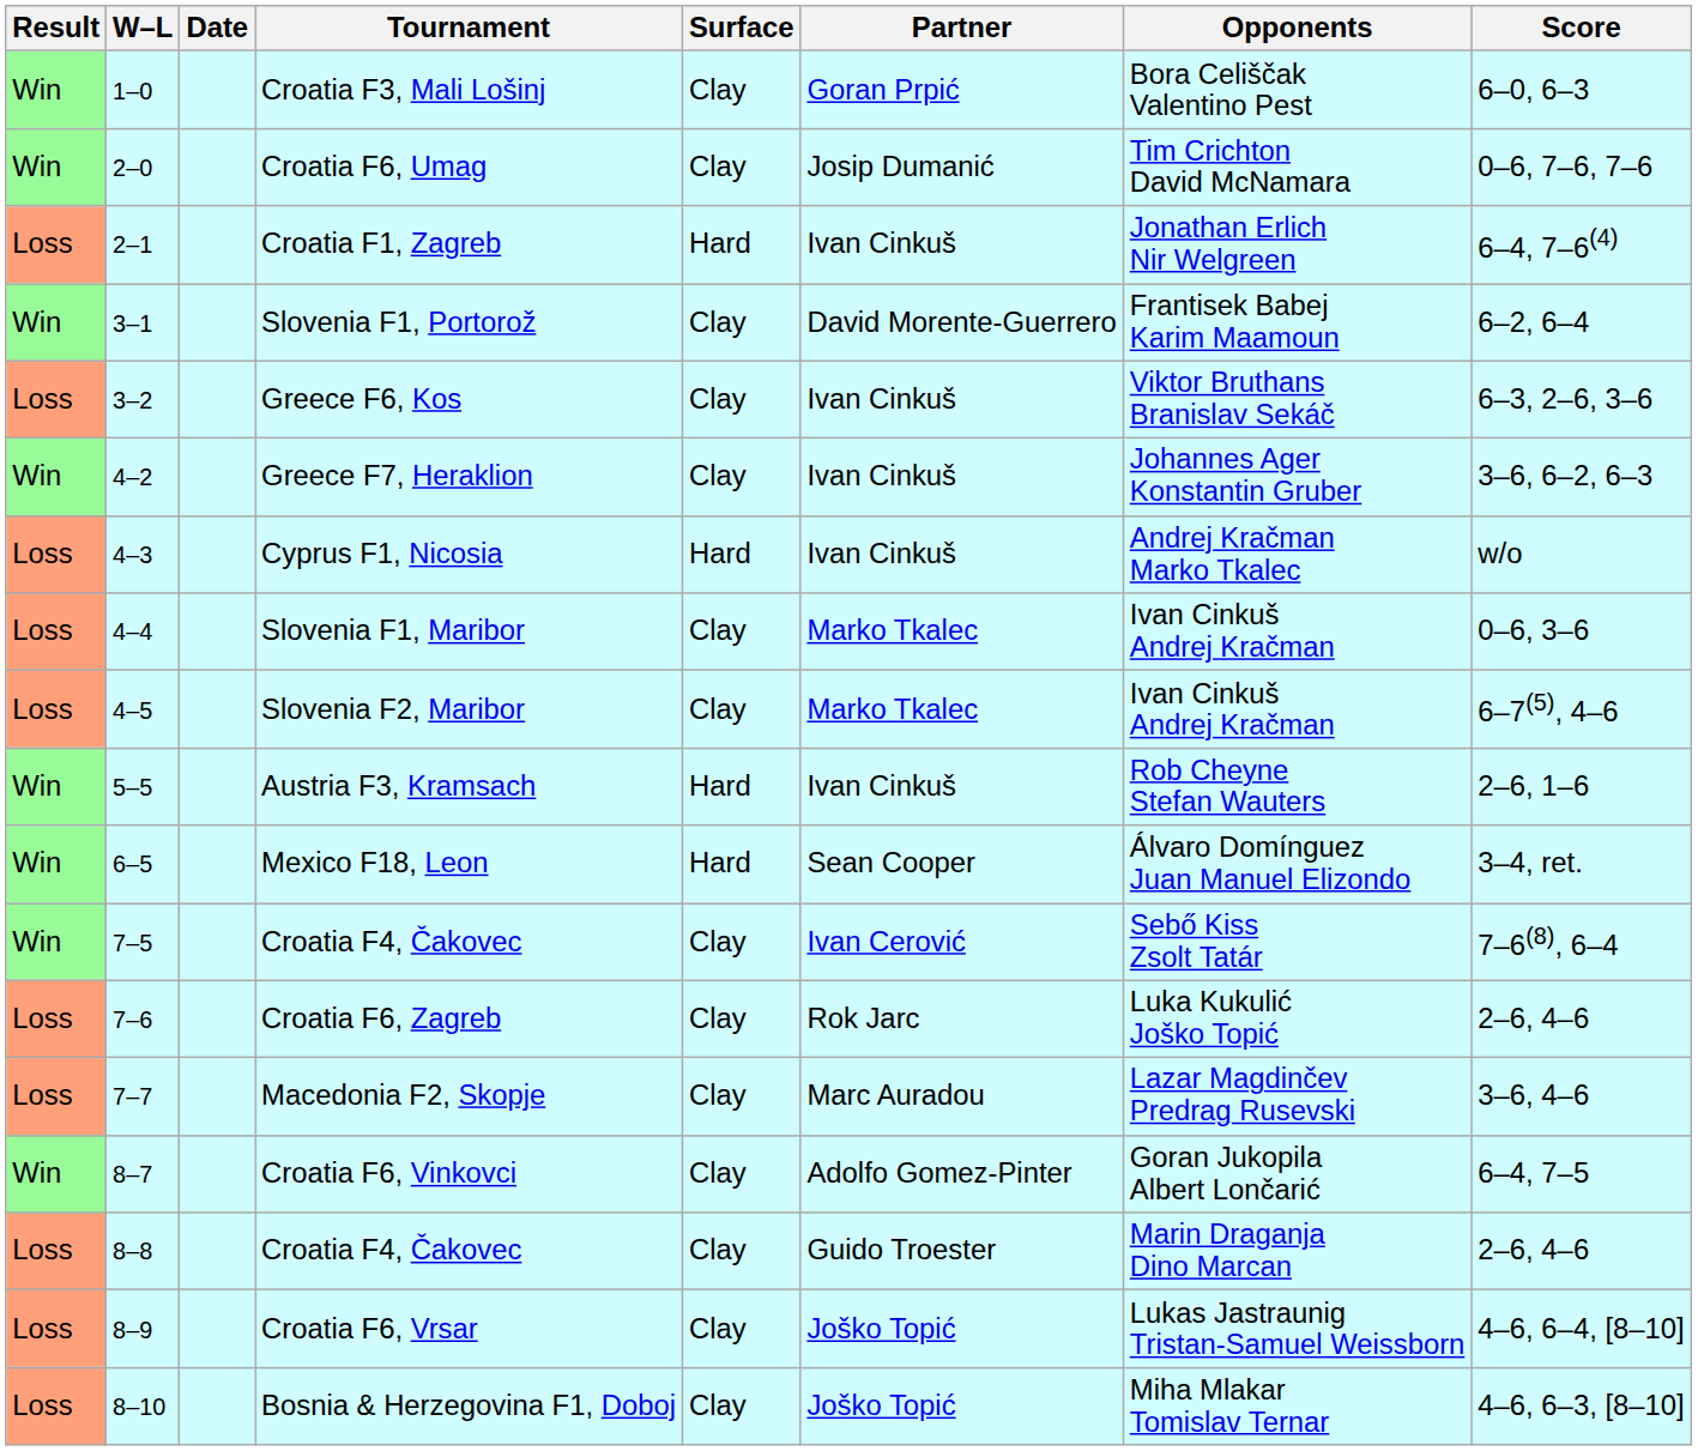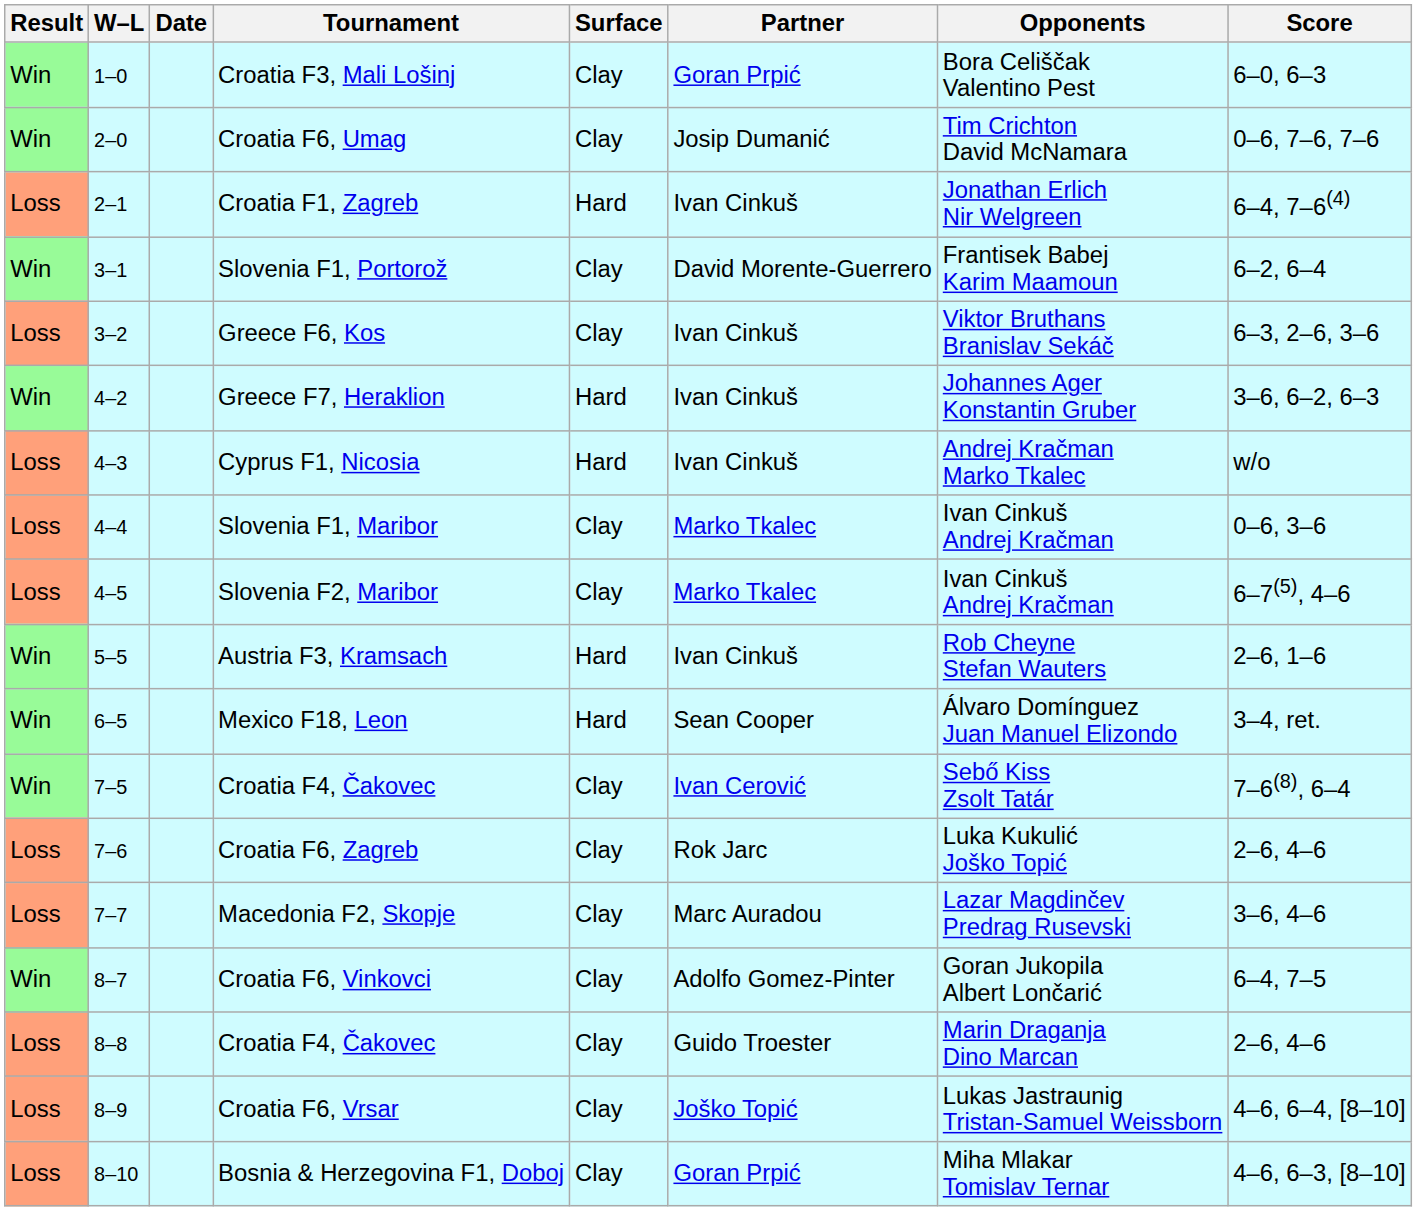 <table class="sortable wikitable">
 <tr>
 <th>Result</th>
 <th class="unsortable">W–L</th>
 <th>Date</th>
 <th>Tournament</th>
 <th>Surface</th>
 <th>Partner</th>
 <th>Opponents</th>
 <th class="unsortable">Score</th>
 </tr>
 <tr style="background:#cffcff;">
 <td style="background:#98fb98;">Win</td>
 <td><small>1–0</small></td>
 <td></td>
 <td>Croatia F3, <a href='#'>Mali Lošinj</a></td>
 <td>Clay</td>
 <td> <a href='#'>Goran Prpić</a></td>
 <td> Bora Celiščak <br>  Valentino Pest</td>
 <td>6–0, 6–3</td>
 </tr>
 <tr style="background:#cffcff;">
 <td style="background:#98fb98;">Win</td>
 <td><small>2–0</small></td>
 <td></td>
 <td>Croatia F6, <a href='#'>Umag</a></td>
 <td>Clay</td>
 <td> Josip Dumanić</td>
 <td> <a href='#'>Tim Crichton</a> <br>  David McNamara</td>
 <td>0–6, 7–6, 7–6</td>
 </tr>
 <tr style="background:#cffcff;">
 <td style="background:#ffa07a;">Loss</td>
 <td><small>2–1</small></td>
 <td></td>
 <td>Croatia F1, <a href='#'>Zagreb</a></td>
 <td>Hard</td>
 <td> Ivan Cinkuš</td>
 <td> <a href='#'>Jonathan Erlich</a> <br>  <a href='#'>Nir Welgreen</a></td>
 <td>6–4, 7–6<sup>(4)</sup></td>
 </tr>
 <tr style="background:#cffcff;">
 <td style="background:#98fb98;">Win</td>
 <td><small>3–1</small></td>
 <td></td>
 <td>Slovenia F1, <a href='#'>Portorož</a></td>
 <td>Clay</td>
 <td> David Morente-Guerrero</td>
 <td> Frantisek Babej <br>  <a href='#'>Karim Maamoun</a></td>
 <td>6–2, 6–4</td>
 </tr>
 <tr style="background:#cffcff;">
 <td style="background:#ffa07a;">Loss</td>
 <td><small>3–2</small></td>
 <td></td>
 <td>Greece F6, <a href='#'>Kos</a></td>
 <td>Clay</td>
 <td> Ivan Cinkuš</td>
 <td> <a href='#'>Viktor Bruthans</a> <br>  <a href='#'>Branislav Sekáč</a></td>
 <td>6–3, 2–6, 3–6</td>
 </tr>
 <tr style="background:#cffcff;">
 <td style="background:#98fb98;">Win</td>
 <td><small>4–2</small></td>
 <td></td>
 <td>Greece F7, <a href='#'>Heraklion</a></td>
-<td>Clay</td>
+<td>Hard</td>
 <td> Ivan Cinkuš</td>
 <td> <a href='#'>Johannes Ager</a> <br>  <a href='#'>Konstantin Gruber</a></td>
 <td>3–6, 6–2, 6–3</td>
 </tr>
 <tr style="background:#cffcff;">
 <td style="background:#ffa07a;">Loss</td>
 <td><small>4–3</small></td>
 <td></td>
 <td>Cyprus F1, <a href='#'>Nicosia</a></td>
 <td>Hard</td>
 <td> Ivan Cinkuš</td>
 <td> <a href='#'>Andrej Kračman</a> <br>  <a href='#'>Marko Tkalec</a></td>
 <td>w/o</td>
 </tr>
 <tr style="background:#cffcff;">
 <td style="background:#ffa07a;">Loss</td>
 <td><small>4–4</small></td>
 <td></td>
 <td>Slovenia F1, <a href='#'>Maribor</a></td>
 <td>Clay</td>
 <td> <a href='#'>Marko Tkalec</a></td>
 <td> Ivan Cinkuš <br>  <a href='#'>Andrej Kračman</a></td>
 <td>0–6, 3–6</td>
 </tr>
 <tr style="background:#cffcff;">
 <td style="background:#ffa07a;">Loss</td>
 <td><small>4–5</small></td>
 <td></td>
 <td>Slovenia F2, <a href='#'>Maribor</a></td>
 <td>Clay</td>
 <td> <a href='#'>Marko Tkalec</a></td>
 <td> Ivan Cinkuš <br>  <a href='#'>Andrej Kračman</a></td>
 <td>6–7<sup>(5)</sup>, 4–6</td>
 </tr>
 <tr style="background:#cffcff;">
 <td style="background:#98fb98;">Win</td>
 <td><small>5–5</small></td>
 <td></td>
 <td>Austria F3, <a href='#'>Kramsach</a></td>
 <td>Hard</td>
 <td> Ivan Cinkuš</td>
 <td> <a href='#'>Rob Cheyne</a> <br>  <a href='#'>Stefan Wauters</a></td>
 <td>2–6, 1–6</td>
 </tr>
 <tr style="background:#cffcff;">
 <td style="background:#98fb98;">Win</td>
 <td><small>6–5</small></td>
 <td></td>
 <td>Mexico F18, <a href='#'>Leon</a></td>
 <td>Hard</td>
 <td> Sean Cooper</td>
 <td> Álvaro Domínguez <br>  <a href='#'>Juan Manuel Elizondo</a></td>
 <td>3–4, ret.</td>
 </tr>
 <tr style="background:#cffcff;">
 <td style="background:#98fb98;">Win</td>
 <td><small>7–5</small></td>
 <td></td>
 <td>Croatia F4, <a href='#'>Čakovec</a></td>
 <td>Clay</td>
 <td> <a href='#'>Ivan Cerović</a></td>
 <td> <a href='#'>Sebő Kiss</a> <br>  <a href='#'>Zsolt Tatár</a></td>
 <td>7–6<sup>(8)</sup>, 6–4</td>
 </tr>
 <tr style="background:#cffcff;">
 <td style="background:#ffa07a;">Loss</td>
 <td><small>7–6</small></td>
 <td></td>
 <td>Croatia F6, <a href='#'>Zagreb</a></td>
 <td>Clay</td>
 <td> Rok Jarc</td>
 <td> Luka Kukulić <br>  <a href='#'>Joško Topić</a></td>
 <td>2–6, 4–6</td>
 </tr>
 <tr style="background:#cffcff;">
 <td style="background:#ffa07a;">Loss</td>
 <td><small>7–7</small></td>
 <td></td>
 <td>Macedonia F2, <a href='#'>Skopje</a></td>
 <td>Clay</td>
 <td> Marc Auradou</td>
 <td> <a href='#'>Lazar Magdinčev</a> <br>  <a href='#'>Predrag Rusevski</a></td>
 <td>3–6, 4–6</td>
 </tr>
 <tr style="background:#cffcff;">
 <td style="background:#98fb98;">Win</td>
 <td><small>8–7</small></td>
 <td></td>
 <td>Croatia F6, <a href='#'>Vinkovci</a></td>
 <td>Clay</td>
 <td> Adolfo Gomez-Pinter</td>
 <td> Goran Jukopila <br>  Albert Lončarić</td>
 <td>6–4, 7–5</td>
 </tr>
 <tr style="background:#cffcff;">
 <td style="background:#ffa07a;">Loss</td>
 <td><small>8–8</small></td>
 <td></td>
 <td>Croatia F4, <a href='#'>Čakovec</a></td>
 <td>Clay</td>
 <td> Guido Troester</td>
 <td> <a href='#'>Marin Draganja</a> <br>  <a href='#'>Dino Marcan</a></td>
 <td>2–6, 4–6</td>
 </tr>
 <tr style="background:#cffcff;">
 <td style="background:#ffa07a;">Loss</td>
 <td><small>8–9</small></td>
 <td></td>
 <td>Croatia F6, <a href='#'>Vrsar</a></td>
 <td>Clay</td>
 <td> <a href='#'>Joško Topić</a></td>
 <td> Lukas Jastraunig <br>  <a href='#'>Tristan-Samuel Weissborn</a></td>
 <td>4–6, 6–4, [8–10]</td>
 </tr>
 <tr style="background:#cffcff;">
 <td style="background:#ffa07a;">Loss</td>
 <td><small>8–10</small></td>
 <td></td>
 <td>Bosnia & Herzegovina F1, <a href='#'>Doboj</a></td>
 <td>Clay</td>
-<td> <a href='#'>Joško Topić</a></td>
+<td> <a href='#'>Goran Prpić</a></td>
 <td> Miha Mlakar <br>  <a href='#'>Tomislav Ternar</a></td>
 <td>4–6, 6–3, [8–10]</td>
 </tr>
 </table>
